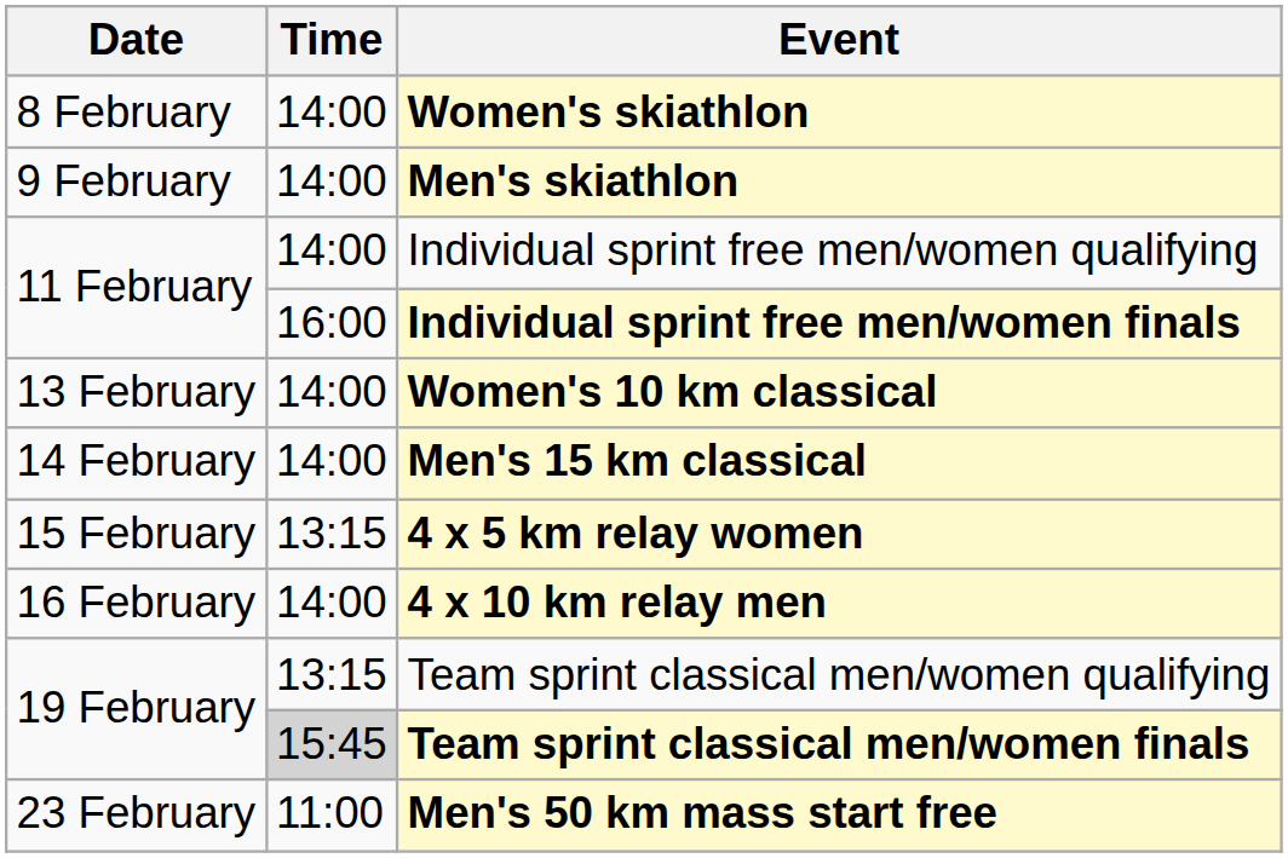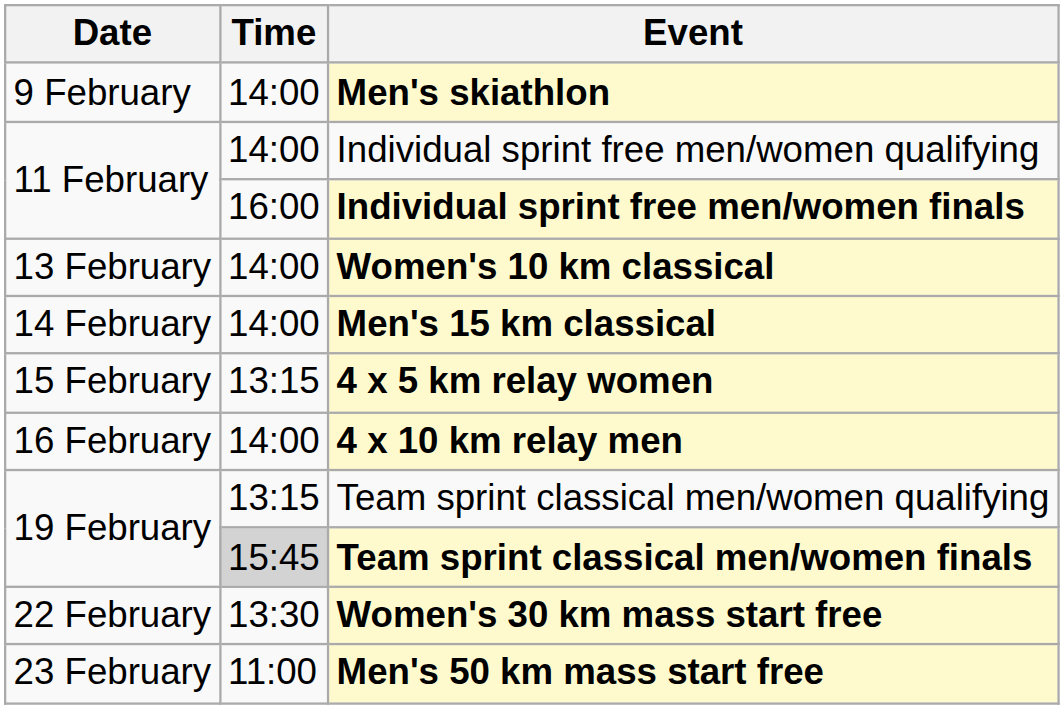 <table class=wikitable>
 <tr>
 <th>Date</th>
 <th>Time</th>
 <th>Event</th>
-</tr>
-<tr>
-<td>8 February</td>
-<td>14:00</td>
-<td style=background:lemonchiffon><strong>Women's skiathlon</strong></td>
 </tr>
 <tr>
 <td>9 February</td>
 <td>14:00</td>
 <td style=background:lemonchiffon><strong>Men's skiathlon</strong></td>
 </tr>
 <tr>
 <td rowspan=2>11 February</td>
 <td>14:00</td>
 <td>Individual sprint free men/women qualifying</td>
 </tr>
 <tr>
 <td>16:00</td>
 <td style=background:lemonchiffon><strong>Individual sprint free men/women finals</strong></td>
 </tr>
 <tr>
 <td>13 February</td>
 <td>14:00</td>
 <td style=background:lemonchiffon><strong>Women's 10 km classical</strong></td>
 </tr>
 <tr>
 <td>14 February</td>
 <td>14:00</td>
 <td style=background:lemonchiffon><strong>Men's 15 km classical</strong></td>
 </tr>
 <tr>
 <td>15 February</td>
 <td>13:15</td>
 <td style=background:lemonchiffon><strong>4 x 5 km relay women</strong></td>
 </tr>
 <tr>
 <td>16 February</td>
 <td>14:00</td>
 <td style=background:lemonchiffon><strong>4 x 10 km relay men</strong></td>
 </tr>
 <tr>
 <td rowspan=2>19 February</td>
 <td>13:15</td>
 <td>Team sprint classical men/women qualifying</td>
 </tr>
 <tr>
 <td style="background: lightgrey;">15:45</td>
 <td style=background:lemonchiffon><strong>Team sprint classical men/women finals</strong></td>
 </tr>
 <tr>
+<td>22 February</td>
+<td>13:30</td>
+<td style=background:lemonchiffon><strong>Women's 30 km mass start free</strong></td>
+</tr>
+<tr>
 <td>23 February</td>
 <td>11:00</td>
 <td style=background:lemonchiffon><strong>Men's 50 km mass start free</strong></td>
 </tr>
 </table>
